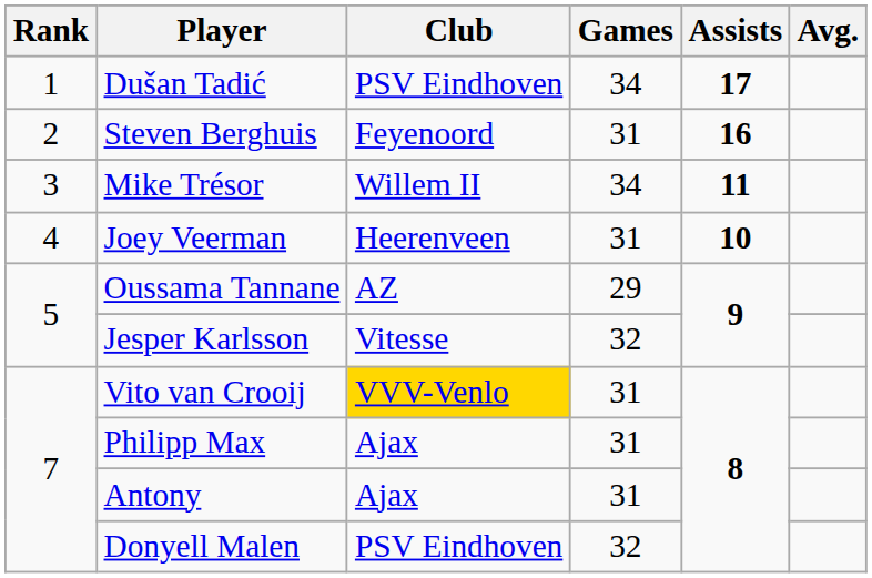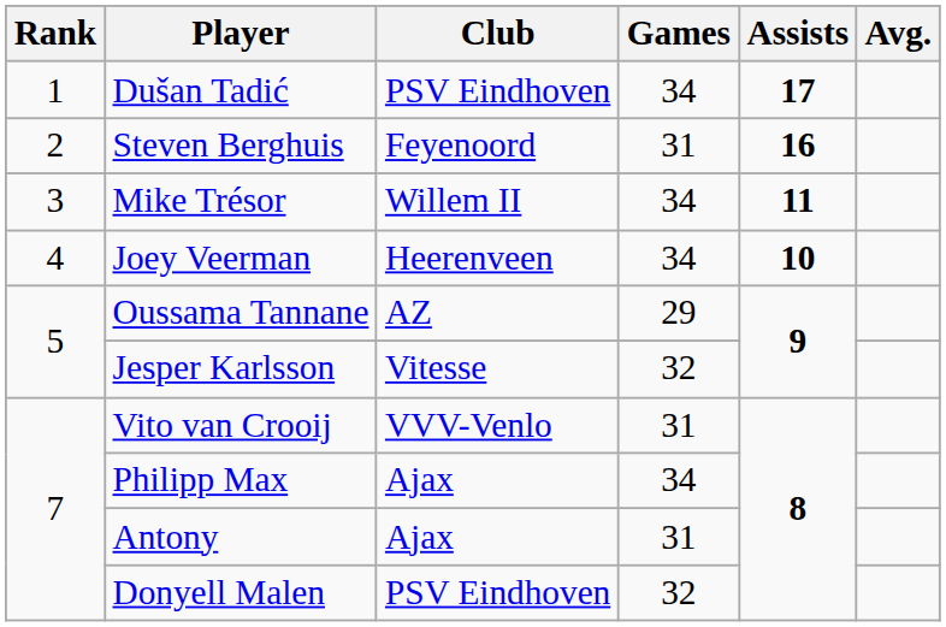 <table class="wikitable" style="text-align:center">
 <tr>
 <th>Rank</th>
 <th>Player</th>
 <th>Club</th>
 <th>Games</th>
 <th>Assists</th>
 <th>Avg.</th>
 </tr>
 <tr>
 <td>1</td>
 <td style="text-align:left"> <a href='#'>Dušan Tadić</a></td>
 <td style="text-align:left"><a href='#'>PSV Eindhoven</a></td>
 <td>34</td>
 <td><strong>17</strong></td>
 <td></td>
 </tr>
 <tr>
 <td>2</td>
 <td style="text-align:left"> <a href='#'>Steven Berghuis</a></td>
 <td style="text-align:left"><a href='#'>Feyenoord</a></td>
 <td>31</td>
 <td><strong>16</strong></td>
 <td></td>
 </tr>
 <tr>
 <td>3</td>
 <td style="text-align:left"> <a href='#'>Mike Trésor</a></td>
 <td style="text-align:left"><a href='#'>Willem II</a></td>
 <td>34</td>
 <td><strong>11</strong></td>
 <td></td>
 </tr>
 <tr>
 <td>4</td>
 <td style="text-align:left"> <a href='#'>Joey Veerman</a></td>
 <td style="text-align:left"><a href='#'>Heerenveen</a></td>
-<td>31</td>
+<td>34</td>
 <td><strong>10</strong></td>
 <td></td>
 </tr>
 <tr>
 <td rowspan="2">5</td>
 <td style="text-align:left"> <a href='#'>Oussama Tannane</a></td>
 <td style="text-align:left"><a href='#'>AZ</a></td>
 <td>29</td>
 <td rowspan="2"><strong>9</strong></td>
 <td></td>
 </tr>
 <tr>
 <td style="text-align:left"> <a href='#'>Jesper Karlsson</a></td>
 <td style="text-align:left"><a href='#'>Vitesse</a></td>
 <td>32</td>
 <td></td>
 </tr>
 <tr>
 <td rowspan="4">7</td>
 <td style="text-align:left"> <a href='#'>Vito van Crooij</a></td>
-<td style="background: gold; text-align:left"><a href='#'>VVV-Venlo</a></td>
+<td style="text-align:left"><a href='#'>VVV-Venlo</a></td>
 <td>31</td>
 <td rowspan="4"><strong>8</strong></td>
 <td></td>
 </tr>
 <tr>
 <td style="text-align:left"> <a href='#'>Philipp Max</a></td>
 <td style="text-align:left"><a href='#'>Ajax</a></td>
-<td>31</td>
+<td>34</td>
 <td></td>
 </tr>
 <tr>
 <td style="text-align:left"> <a href='#'>Antony</a></td>
 <td style="text-align:left"><a href='#'>Ajax</a></td>
 <td>31</td>
 <td></td>
 </tr>
 <tr>
 <td style="text-align:left"> <a href='#'>Donyell Malen</a></td>
 <td style="text-align:left"><a href='#'>PSV Eindhoven</a></td>
 <td>32</td>
 <td></td>
 </tr>
 </table>
